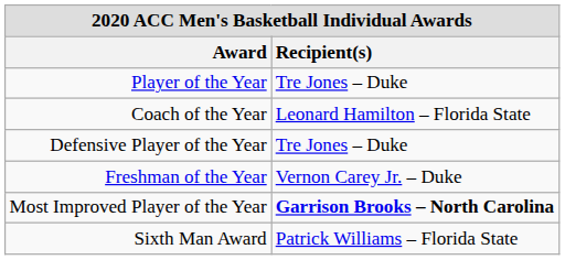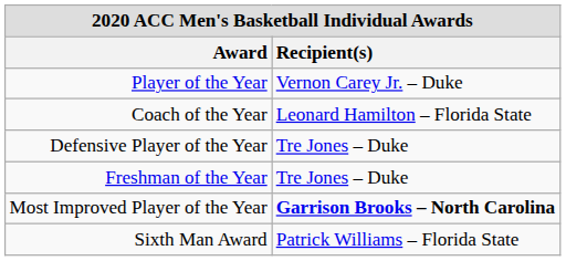 <table class="wikitable" style="white-space:nowrap; font-size:90%;">
 <tr>
 <td colspan="7" style="text-align:center; background:#ddd;"><strong>2020 ACC Men's Basketball Individual Awards</strong></td>
 </tr>
 <tr>
 <th style="text-align:right;">Award</th>
 <th style="text-align:left;">Recipient(s)</th>
 </tr>
 <tr>
 <td style="text-align:right;"><a href='#'>Player of the Year</a></td>
-<td style="text-align:left;"><a href='#'>Tre Jones</a> – Duke</td>
+<td style="text-align:left;"><a href='#'>Vernon Carey Jr.</a> – Duke</td>
 </tr>
 <tr>
 <td style="text-align:right;">Coach of the Year</td>
 <td style="text-align:left;"><a href='#'>Leonard Hamilton</a> – Florida State</td>
 </tr>
 <tr>
 <td style="text-align:right;">Defensive Player of the Year</td>
 <td style="text-align:left;"><a href='#'>Tre Jones</a> – Duke</td>
 </tr>
 <tr>
 <td style="text-align:right;"><a href='#'>Freshman of the Year</a></td>
-<td style="text-align:left;"><a href='#'>Vernon Carey Jr.</a> – Duke</td>
+<td style="text-align:left;"><a href='#'>Tre Jones</a> – Duke</td>
 </tr>
 <tr>
 <td style="text-align:right;">Most Improved Player of the Year</td>
 <td style="text-align:left;"><strong><a href='#'>Garrison Brooks</a> – North Carolina</strong></td>
 </tr>
 <tr>
 <td style="text-align:right;">Sixth Man Award</td>
 <td style="text-align:left;"><a href='#'>Patrick Williams</a> – Florida State</td>
 </tr>
 </table>
